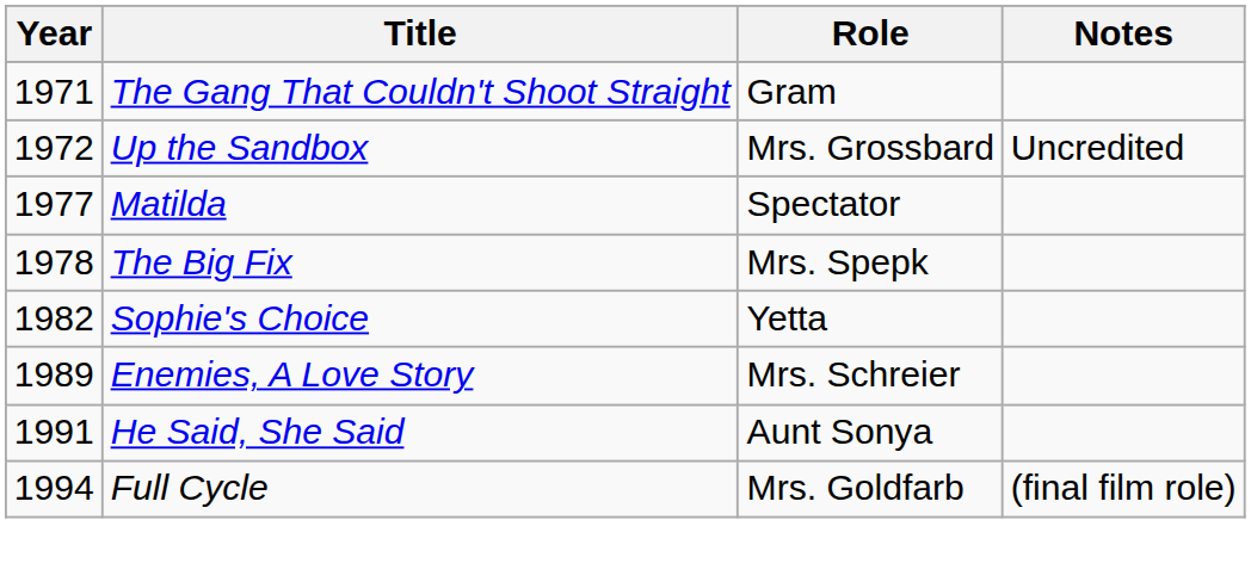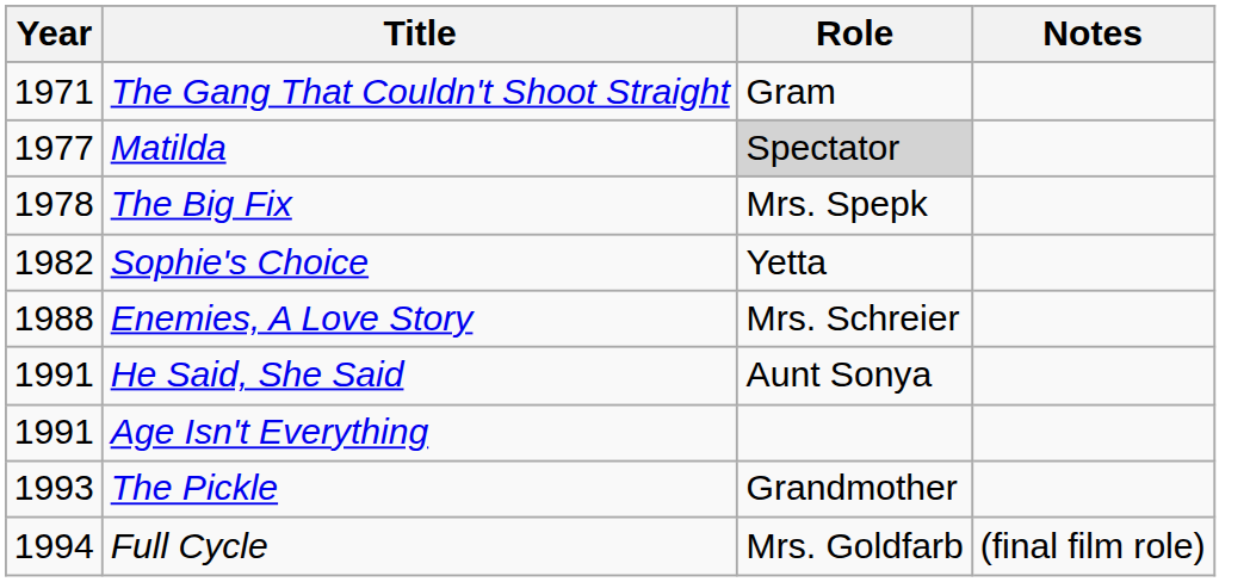 <table class="wikitable">
 <tr>
 <th>Year</th>
 <th>Title</th>
 <th>Role</th>
 <th>Notes</th>
 </tr>
 <tr>
 <td>1971</td>
 <td><em><a href='#'>The Gang That Couldn't Shoot Straight</a></em></td>
 <td>Gram</td>
 <td></td>
 </tr>
 <tr>
-<td>1972</td>
-<td><em><a href='#'>Up the Sandbox</a></em></td>
-<td>Mrs. Grossbard</td>
-<td>Uncredited</td>
-</tr>
-<tr>
 <td>1977</td>
 <td><em><a href='#'>Matilda</a></em></td>
-<td>Spectator</td>
+<td style="background: lightgrey;">Spectator</td>
 <td></td>
 </tr>
 <tr>
 <td>1978</td>
 <td><em><a href='#'>The Big Fix</a></em></td>
 <td>Mrs. Spepk</td>
 <td></td>
 </tr>
 <tr>
 <td>1982</td>
 <td><em><a href='#'>Sophie's Choice</a></em></td>
 <td>Yetta</td>
 <td></td>
 </tr>
 <tr>
-<td>1989</td>
+<td>1988</td>
 <td><em><a href='#'>Enemies, A Love Story</a></em></td>
 <td>Mrs. Schreier</td>
 <td></td>
 </tr>
 <tr>
 <td>1991</td>
 <td><em><a href='#'>He Said, She Said</a></em></td>
 <td>Aunt Sonya</td>
 <td></td>
 </tr>
 <tr>
+<td>1991</td>
+<td><em><a href='#'>Age Isn't Everything</a></em></td>
+<td></td>
+<td></td>
+</tr>
+<tr>
+<td>1993</td>
+<td><em><a href='#'>The Pickle</a></em></td>
+<td>Grandmother</td>
+<td></td>
+</tr>
+<tr>
 <td>1994</td>
 <td><em>Full Cycle</em></td>
 <td>Mrs. Goldfarb</td>
 <td>(final film role)</td>
 </tr>
 </table>
